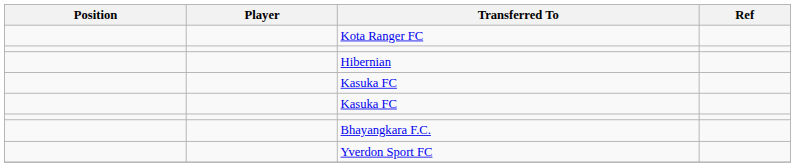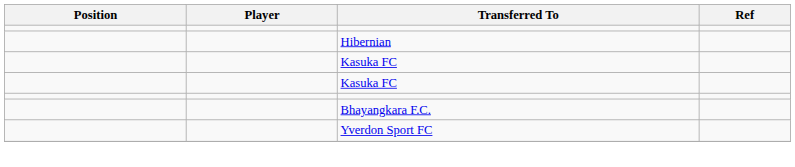 <table class="wikitable sortable" style="width:75%; text-align:center; font-size:95%; text-align:left;">
 <tr>
 <th><strong>Position</strong></th>
 <th><strong>Player</strong></th>
 <th><strong>Transferred To</strong></th>
 <th><strong>Ref</strong></th>
-</tr>
-<tr>
-<td></td>
-<td></td>
-<td> <a href='#'>Kota Ranger FC</a></td>
-<td></td>
 </tr>
 <tr>
 <td></td>
 <td></td>
 <td></td>
 <td></td>
 </tr>
 <tr>
 <td></td>
 <td></td>
 <td> <a href='#'>Hibernian</a></td>
 <td></td>
 </tr>
 <tr>
 <td></td>
 <td></td>
 <td> <a href='#'>Kasuka FC</a></td>
 <td></td>
 </tr>
 <tr>
 <td></td>
 <td></td>
 <td> <a href='#'>Kasuka FC</a></td>
 <td></td>
 </tr>
 <tr>
 <td></td>
 <td></td>
 <td></td>
 <td></td>
 </tr>
 <tr>
 <td></td>
 <td></td>
 <td> <a href='#'>Bhayangkara F.C.</a></td>
 <td></td>
 </tr>
 <tr>
 <td></td>
 <td></td>
 <td> <a href='#'>Yverdon Sport FC</a></td>
 <td></td>
 </tr>
 <tr>
 </tr>
 </table>
